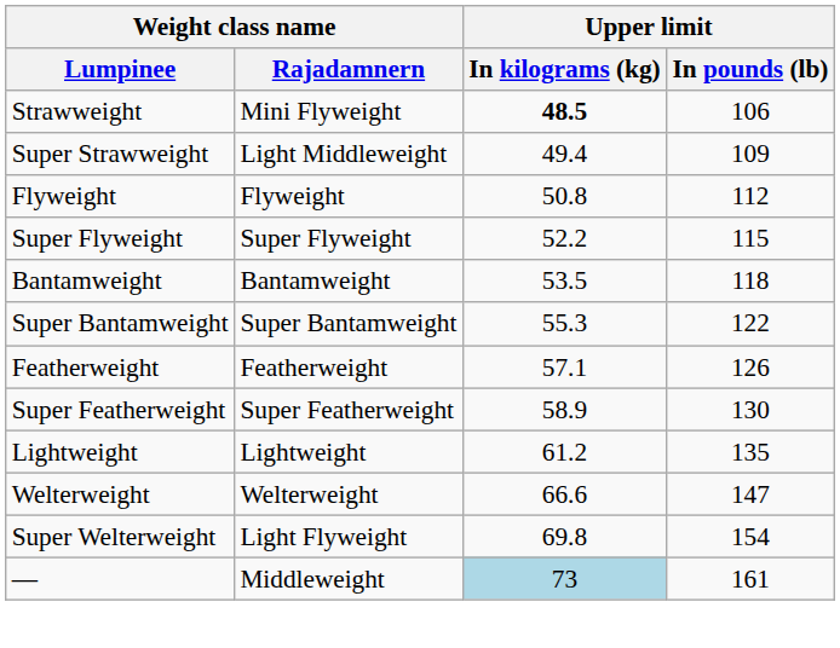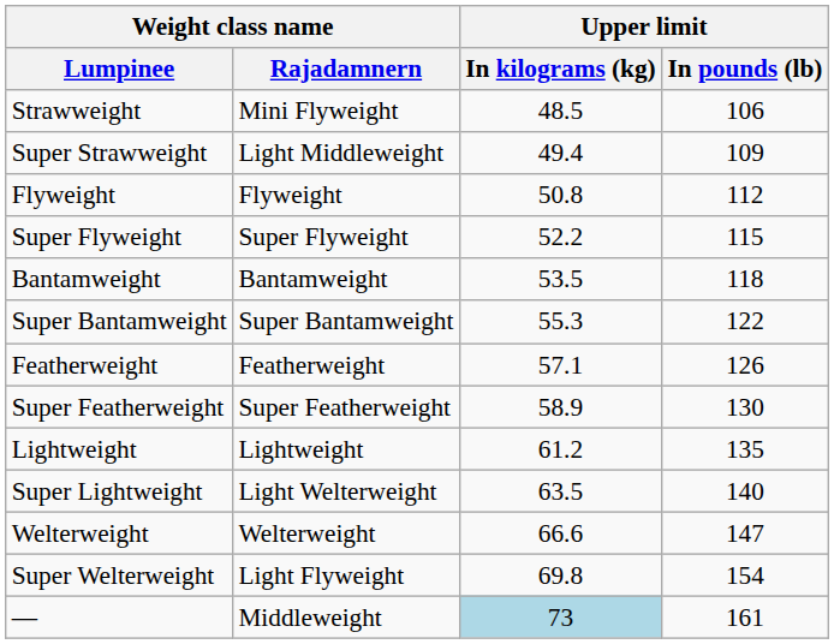 <table class="wikitable" style="font-size:95%;">
 <tr>
 <th colspan="2">Weight class name</th>
 <th colspan="2">Upper limit</th>
 </tr>
 <tr>
 <th><a href='#'>Lumpinee</a></th>
 <th><a href='#'>Rajadamnern</a></th>
 <th>In <a href='#'>kilograms</a> (kg)</th>
 <th>In <a href='#'>pounds</a> (lb)</th>
 </tr>
 <tr align="center">
 <td align="left">Strawweight</td>
 <td align="left">Mini Flyweight</td>
-<td><strong>48.5</strong></td>
+<td>48.5</td>
 <td>106</td>
 </tr>
 <tr align="center">
 <td align="left">Super Strawweight</td>
 <td align="left">Light Middleweight</td>
 <td>49.4</td>
 <td>109</td>
 </tr>
 <tr align="center">
 <td align="left">Flyweight</td>
 <td align="left">Flyweight</td>
 <td>50.8</td>
 <td>112</td>
 </tr>
 <tr align="center">
 <td align="left">Super Flyweight</td>
 <td align="left">Super Flyweight</td>
 <td>52.2</td>
 <td>115</td>
 </tr>
 <tr align="center">
 <td align="left">Bantamweight</td>
 <td align="left">Bantamweight</td>
 <td>53.5</td>
 <td>118</td>
 </tr>
 <tr align="center">
 <td align="left">Super Bantamweight</td>
 <td align="left">Super Bantamweight</td>
 <td>55.3</td>
 <td>122</td>
 </tr>
 <tr align="center">
 <td align="left">Featherweight</td>
 <td align="left">Featherweight</td>
 <td>57.1</td>
 <td>126</td>
 </tr>
 <tr align="center">
 <td align="left">Super Featherweight</td>
 <td align="left">Super Featherweight</td>
 <td>58.9</td>
 <td>130</td>
 </tr>
 <tr align="center">
 <td align="left">Lightweight</td>
 <td align="left">Lightweight</td>
 <td>61.2</td>
 <td>135</td>
 </tr>
 <tr align="center">
+<td align="left">Super Lightweight</td>
+<td align="left">Light Welterweight</td>
+<td>63.5</td>
+<td>140</td>
+</tr>
+<tr align="center">
 <td align="left">Welterweight</td>
 <td align="left">Welterweight</td>
 <td>66.6</td>
 <td>147</td>
 </tr>
 <tr align="center">
 <td align="left">Super Welterweight</td>
 <td align="left">Light Flyweight</td>
 <td>69.8</td>
 <td>154</td>
 </tr>
 <tr align="center">
 <td align="left">―</td>
 <td align="left">Middleweight</td>
 <td style="background: lightblue;">73</td>
 <td>161</td>
 </tr>
 </table>
